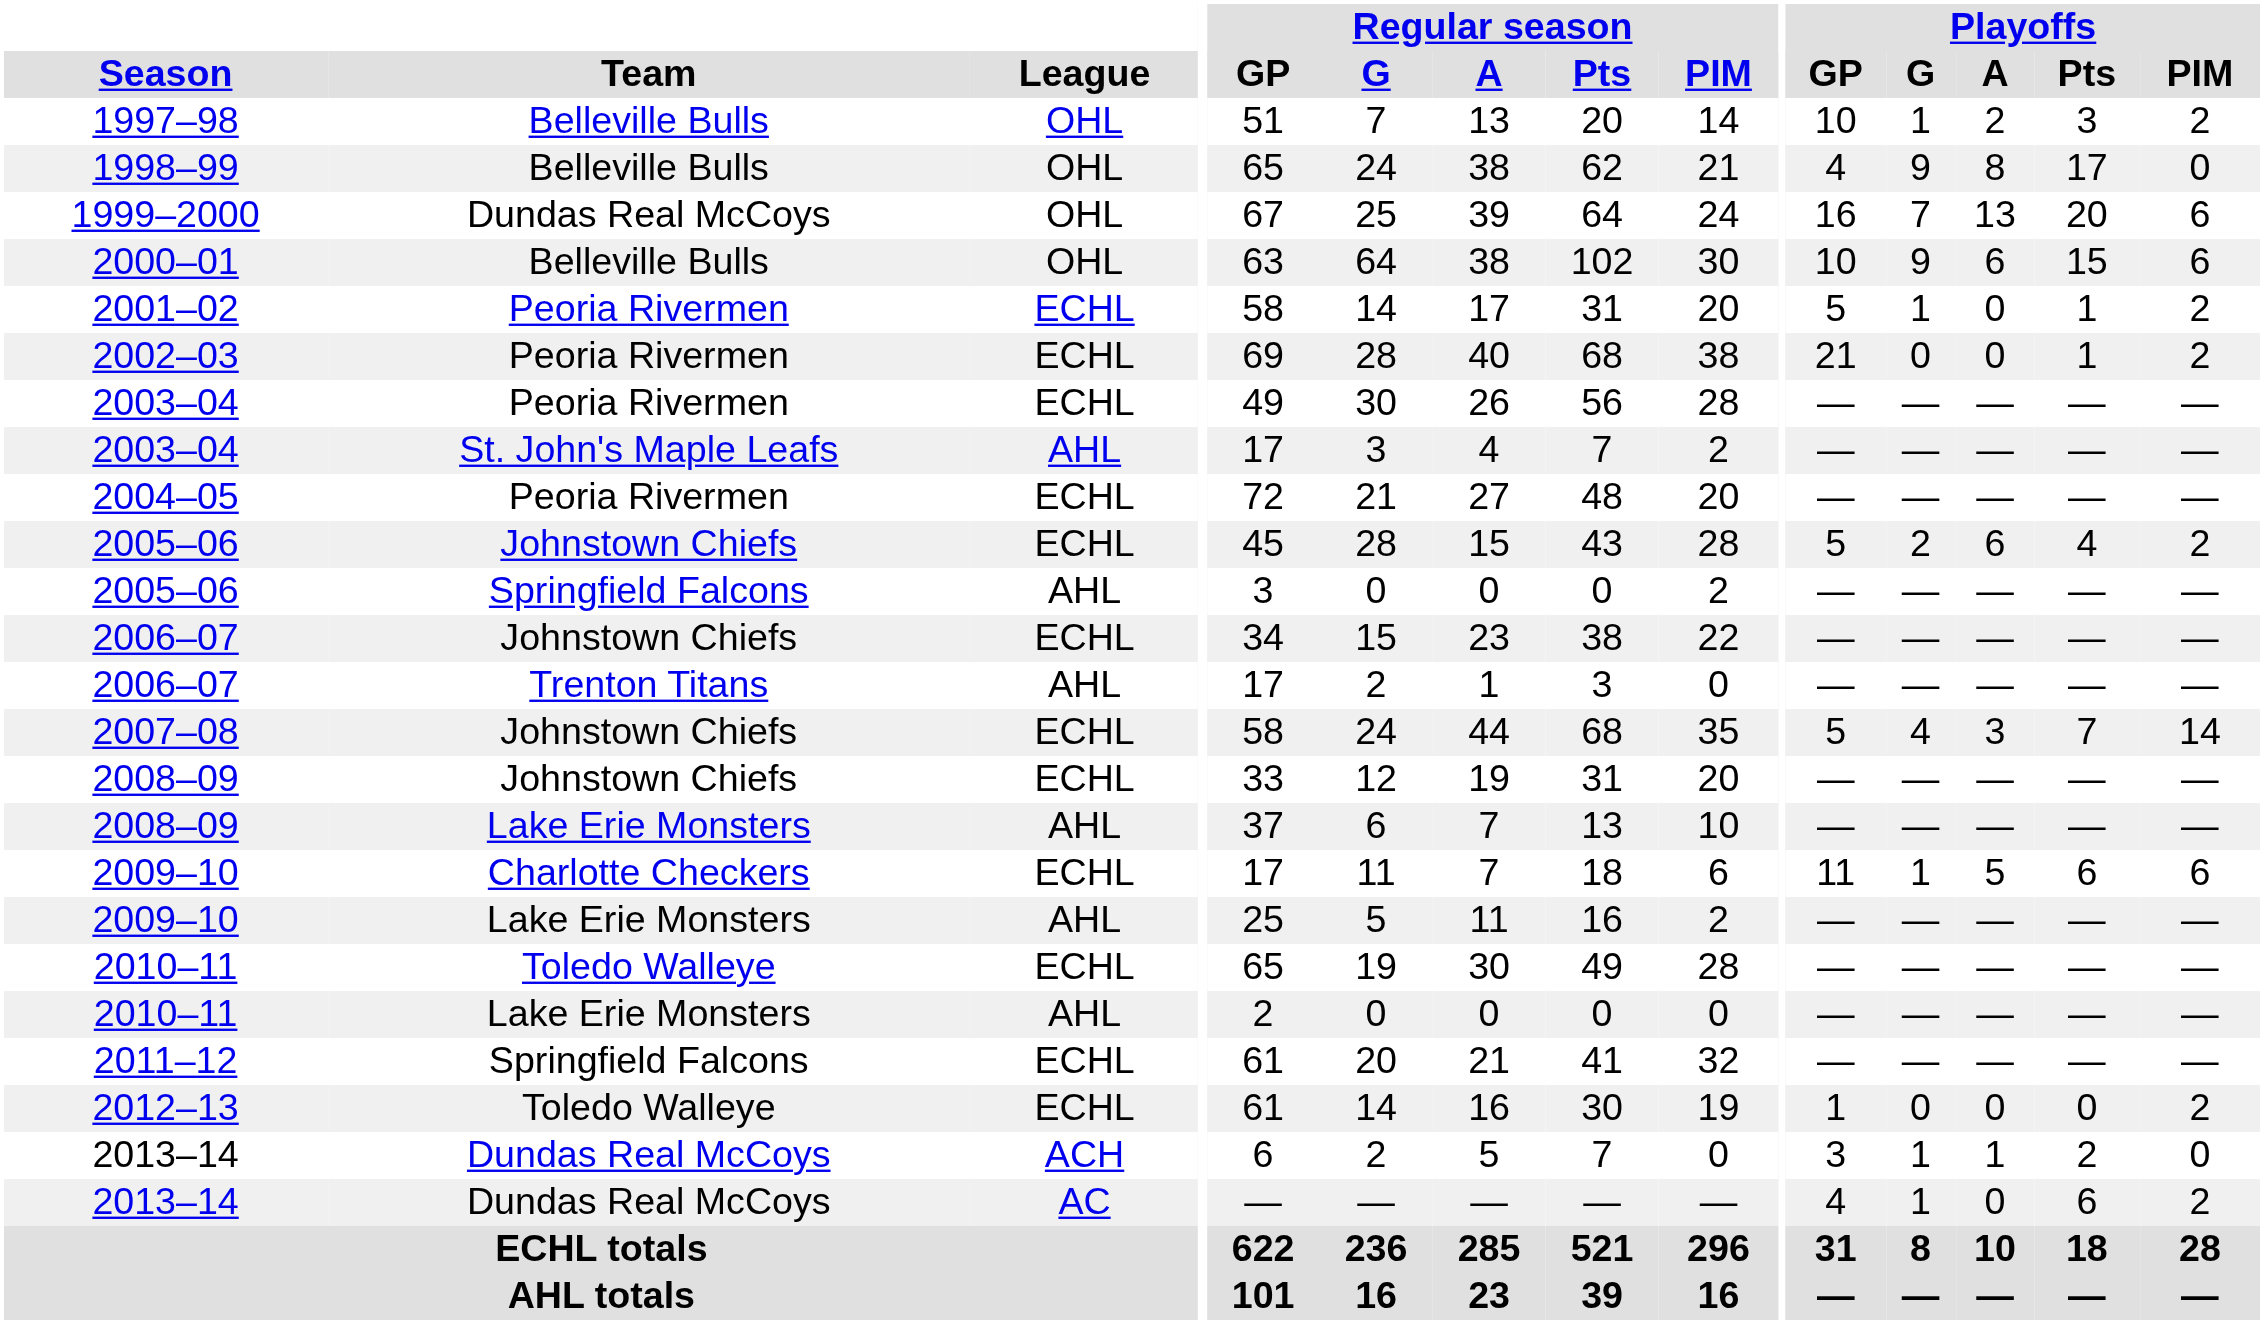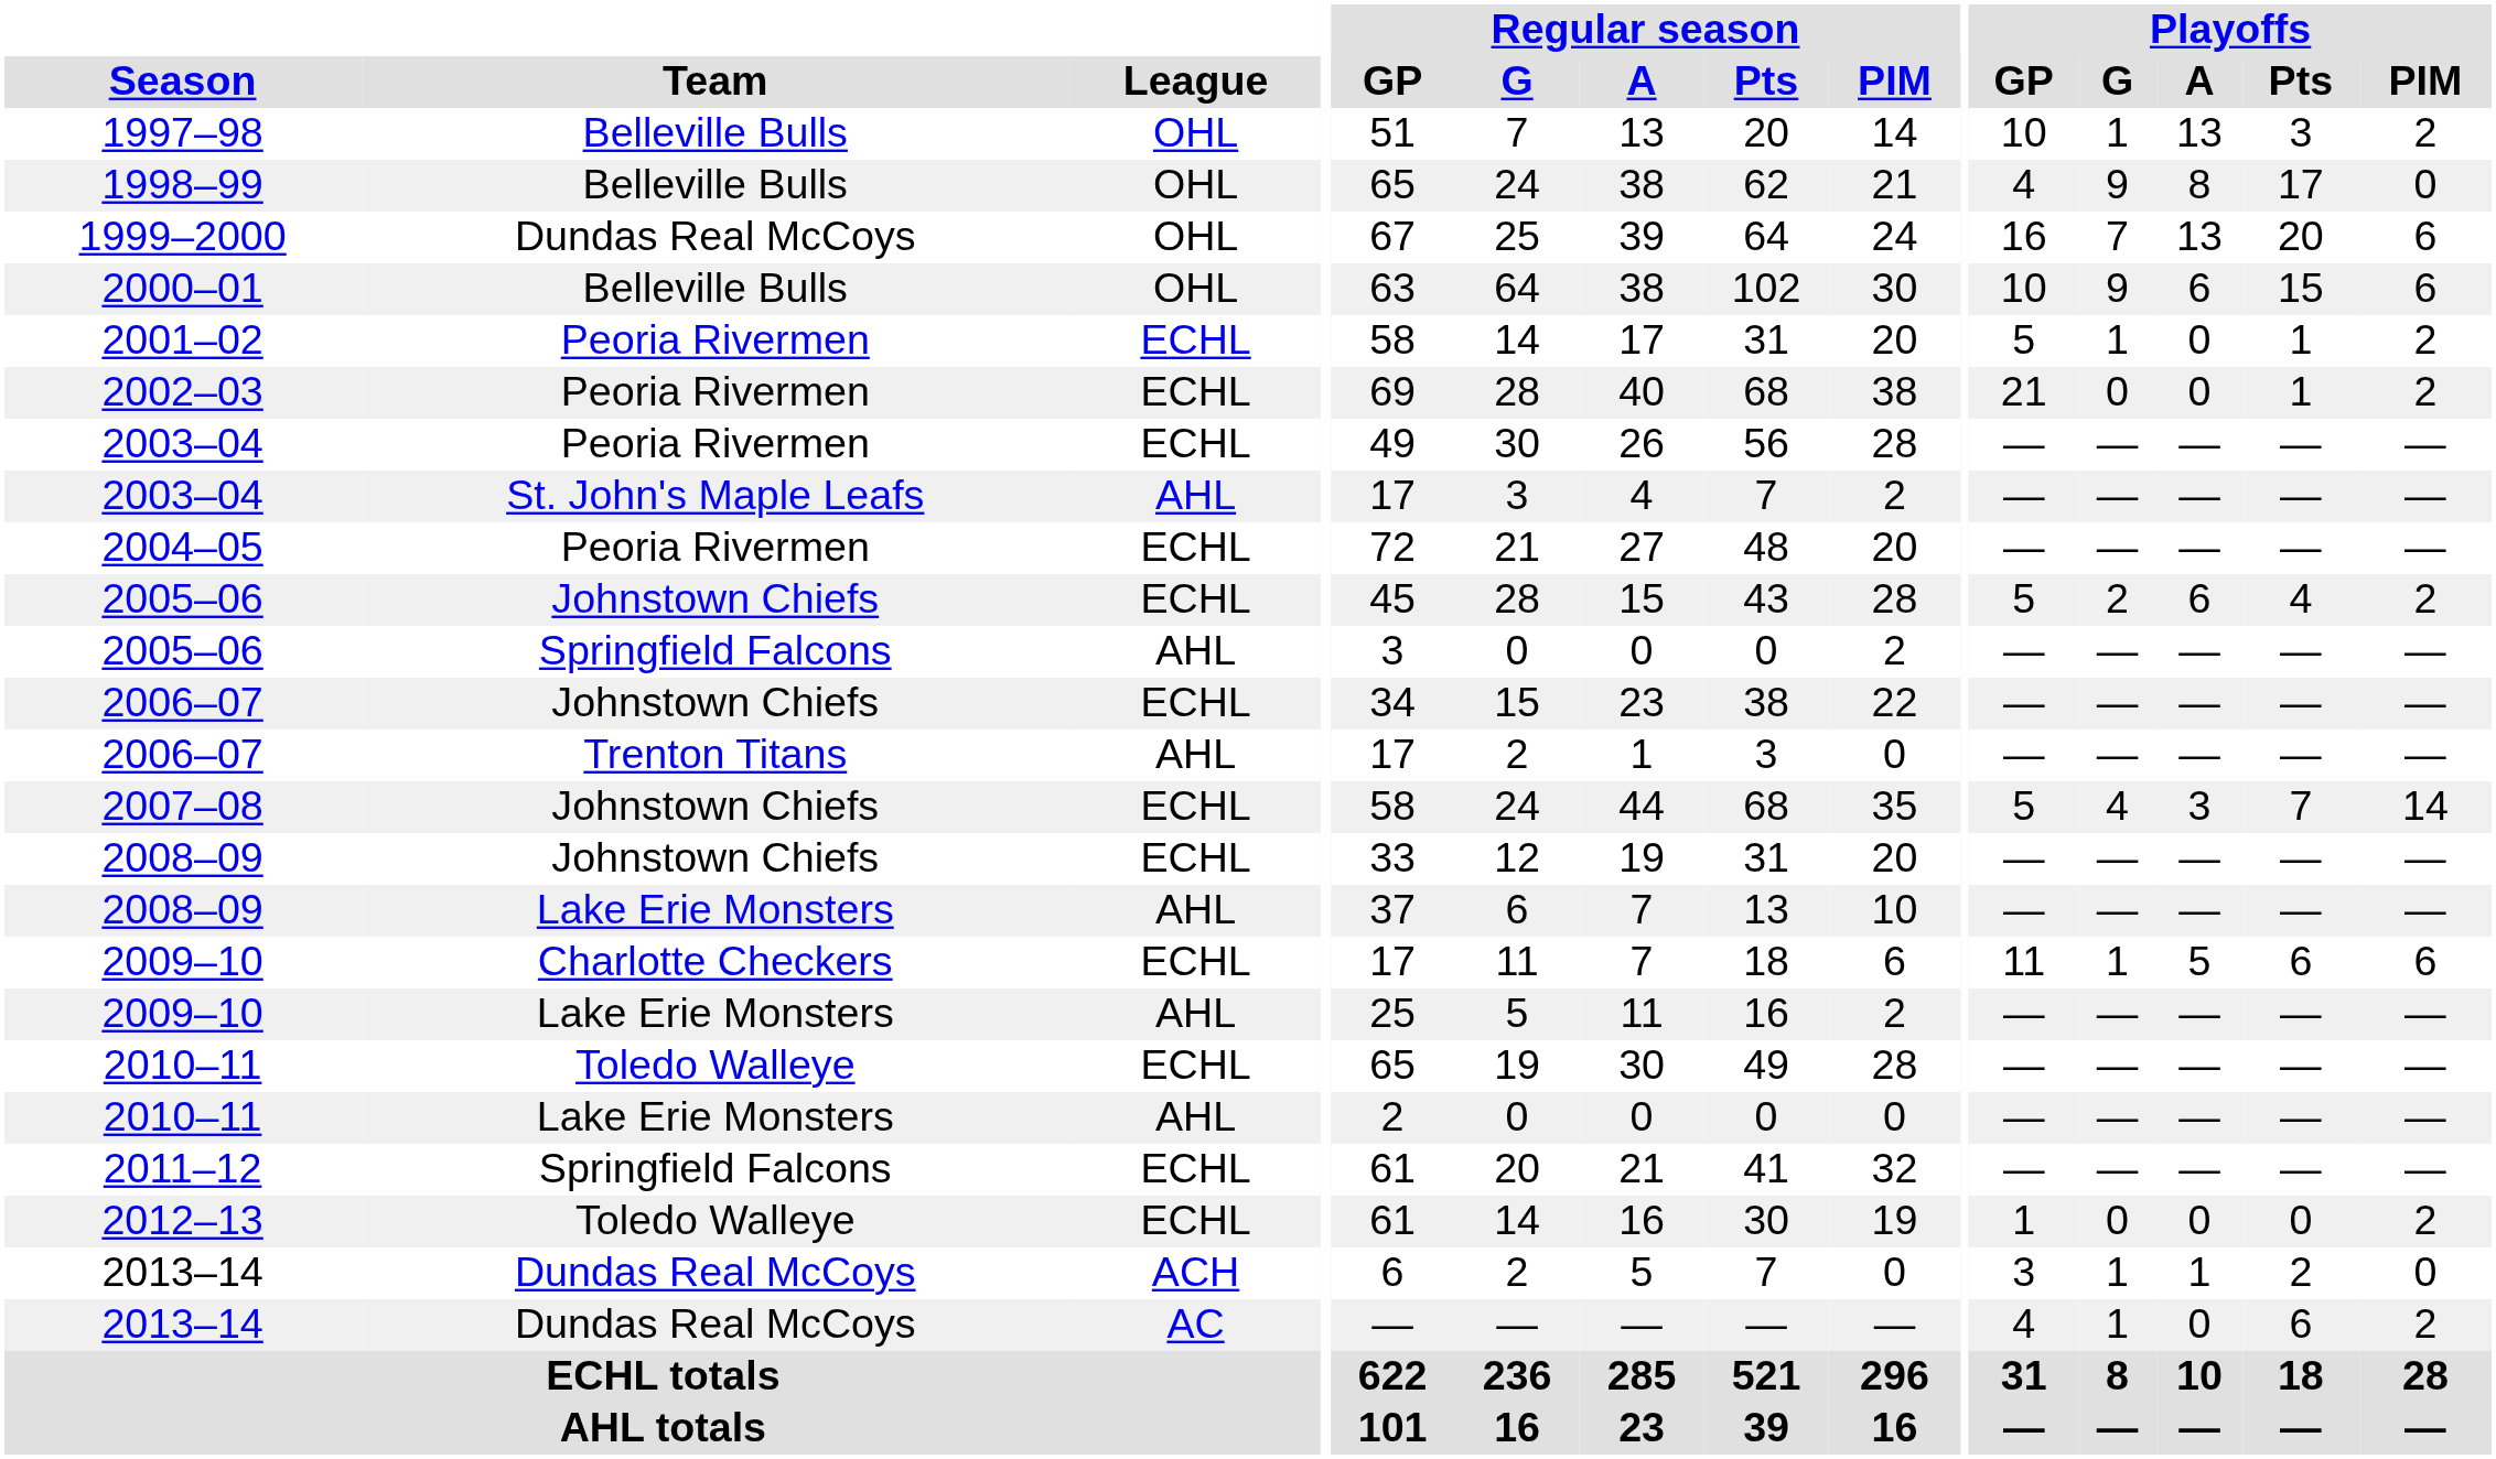 <table border="0" cellpadding="1" cellspacing="0" style="text-align:center; width:60em">
 <tr bgcolor="#e0e0e0">
 <th colspan="3" bgcolor="#ffffff"></th>
 <th rowspan="99" bgcolor="#ffffff"></th>
 <th colspan="5"><a href='#'>Regular season</a></th>
 <th rowspan="99" bgcolor="#ffffff"></th>
 <th colspan="5"><a href='#'>Playoffs</a></th>
 </tr>
 <tr bgcolor="#e0e0e0">
 <th><a href='#'>Season</a></th>
 <th>Team</th>
 <th>League</th>
 <th>GP</th>
 <th><a href='#'>G</a></th>
 <th><a href='#'>A</a></th>
 <th><a href='#'>Pts</a></th>
 <th><a href='#'>PIM</a></th>
 <th>GP</th>
 <th>G</th>
 <th>A</th>
 <th>Pts</th>
 <th>PIM</th>
 </tr>
 <tr>
 <td><a href='#'>1997–98</a></td>
 <td><a href='#'>Belleville Bulls</a></td>
 <td><a href='#'>OHL</a></td>
 <td>51</td>
 <td>7</td>
 <td>13</td>
 <td>20</td>
 <td>14</td>
 <td>10</td>
 <td>1</td>
-<td>2</td>
+<td>13</td>
 <td>3</td>
 <td>2</td>
 </tr>
 <tr bgcolor="#f0f0f0">
 <td><a href='#'>1998–99</a></td>
 <td>Belleville Bulls</td>
 <td>OHL</td>
 <td>65</td>
 <td>24</td>
 <td>38</td>
 <td>62</td>
 <td>21</td>
 <td>4</td>
 <td>9</td>
 <td>8</td>
 <td>17</td>
 <td>0</td>
 </tr>
 <tr>
 <td><a href='#'>1999–2000</a></td>
 <td>Dundas Real McCoys</td>
 <td>OHL</td>
 <td>67</td>
 <td>25</td>
 <td>39</td>
 <td>64</td>
 <td>24</td>
 <td>16</td>
 <td>7</td>
 <td>13</td>
 <td>20</td>
 <td>6</td>
 </tr>
 <tr bgcolor="#f0f0f0">
 <td><a href='#'>2000–01</a></td>
 <td>Belleville Bulls</td>
 <td>OHL</td>
 <td>63</td>
 <td>64</td>
 <td>38</td>
 <td>102</td>
 <td>30</td>
 <td>10</td>
 <td>9</td>
 <td>6</td>
 <td>15</td>
 <td>6</td>
 </tr>
 <tr>
 <td><a href='#'>2001–02</a></td>
 <td><a href='#'>Peoria Rivermen</a></td>
 <td><a href='#'>ECHL</a></td>
 <td>58</td>
 <td>14</td>
 <td>17</td>
 <td>31</td>
 <td>20</td>
 <td>5</td>
 <td>1</td>
 <td>0</td>
 <td>1</td>
 <td>2</td>
 </tr>
 <tr bgcolor="#f0f0f0">
 <td><a href='#'>2002–03</a></td>
 <td>Peoria Rivermen</td>
 <td>ECHL</td>
 <td>69</td>
 <td>28</td>
 <td>40</td>
 <td>68</td>
 <td>38</td>
 <td>21</td>
 <td>0</td>
 <td>0</td>
 <td>1</td>
 <td>2</td>
 </tr>
 <tr>
 <td><a href='#'>2003–04</a></td>
 <td>Peoria Rivermen</td>
 <td>ECHL</td>
 <td>49</td>
 <td>30</td>
 <td>26</td>
 <td>56</td>
 <td>28</td>
 <td>—</td>
 <td>—</td>
 <td>—</td>
 <td>—</td>
 <td>—</td>
 </tr>
 <tr bgcolor="#f0f0f0">
 <td><a href='#'>2003–04</a></td>
 <td><a href='#'>St. John's Maple Leafs</a></td>
 <td><a href='#'>AHL</a></td>
 <td>17</td>
 <td>3</td>
 <td>4</td>
 <td>7</td>
 <td>2</td>
 <td>—</td>
 <td>—</td>
 <td>—</td>
 <td>—</td>
 <td>—</td>
 </tr>
 <tr>
 <td><a href='#'>2004–05</a></td>
 <td>Peoria Rivermen</td>
 <td>ECHL</td>
 <td>72</td>
 <td>21</td>
 <td>27</td>
 <td>48</td>
 <td>20</td>
 <td>—</td>
 <td>—</td>
 <td>—</td>
 <td>—</td>
 <td>—</td>
 </tr>
 <tr bgcolor="#f0f0f0">
 <td><a href='#'>2005–06</a></td>
 <td><a href='#'>Johnstown Chiefs</a></td>
 <td>ECHL</td>
 <td>45</td>
 <td>28</td>
 <td>15</td>
 <td>43</td>
 <td>28</td>
 <td>5</td>
 <td>2</td>
 <td>6</td>
 <td>4</td>
 <td>2</td>
 </tr>
 <tr>
 <td><a href='#'>2005–06</a></td>
 <td><a href='#'>Springfield Falcons</a></td>
 <td>AHL</td>
 <td>3</td>
 <td>0</td>
 <td>0</td>
 <td>0</td>
 <td>2</td>
 <td>—</td>
 <td>—</td>
 <td>—</td>
 <td>—</td>
 <td>—</td>
 </tr>
 <tr bgcolor="#f0f0f0">
 <td><a href='#'>2006–07</a></td>
 <td>Johnstown Chiefs</td>
 <td>ECHL</td>
 <td>34</td>
 <td>15</td>
 <td>23</td>
 <td>38</td>
 <td>22</td>
 <td>—</td>
 <td>—</td>
 <td>—</td>
 <td>—</td>
 <td>—</td>
 </tr>
 <tr>
 <td><a href='#'>2006–07</a></td>
 <td><a href='#'>Trenton Titans</a></td>
 <td>AHL</td>
 <td>17</td>
 <td>2</td>
 <td>1</td>
 <td>3</td>
 <td>0</td>
 <td>—</td>
 <td>—</td>
 <td>—</td>
 <td>—</td>
 <td>—</td>
 </tr>
 <tr bgcolor="#f0f0f0">
 <td><a href='#'>2007–08</a></td>
 <td>Johnstown Chiefs</td>
 <td>ECHL</td>
 <td>58</td>
 <td>24</td>
 <td>44</td>
 <td>68</td>
 <td>35</td>
 <td>5</td>
 <td>4</td>
 <td>3</td>
 <td>7</td>
 <td>14</td>
 </tr>
 <tr>
 <td><a href='#'>2008–09</a></td>
 <td>Johnstown Chiefs</td>
 <td>ECHL</td>
 <td>33</td>
 <td>12</td>
 <td>19</td>
 <td>31</td>
 <td>20</td>
 <td>—</td>
 <td>—</td>
 <td>—</td>
 <td>—</td>
 <td>—</td>
 </tr>
 <tr bgcolor="#f0f0f0">
 <td><a href='#'>2008–09</a></td>
 <td><a href='#'>Lake Erie Monsters</a></td>
 <td>AHL</td>
 <td>37</td>
 <td>6</td>
 <td>7</td>
 <td>13</td>
 <td>10</td>
 <td>—</td>
 <td>—</td>
 <td>—</td>
 <td>—</td>
 <td>—</td>
 </tr>
 <tr>
 <td><a href='#'>2009–10</a></td>
 <td><a href='#'>Charlotte Checkers</a></td>
 <td>ECHL</td>
 <td>17</td>
 <td>11</td>
 <td>7</td>
 <td>18</td>
 <td>6</td>
 <td>11</td>
 <td>1</td>
 <td>5</td>
 <td>6</td>
 <td>6</td>
 </tr>
 <tr bgcolor="#f0f0f0">
 <td><a href='#'>2009–10</a></td>
 <td>Lake Erie Monsters</td>
 <td>AHL</td>
 <td>25</td>
 <td>5</td>
 <td>11</td>
 <td>16</td>
 <td>2</td>
 <td>—</td>
 <td>—</td>
 <td>—</td>
 <td>—</td>
 <td>—</td>
 </tr>
 <tr>
 <td><a href='#'>2010–11</a></td>
 <td><a href='#'>Toledo Walleye</a></td>
 <td>ECHL</td>
 <td>65</td>
 <td>19</td>
 <td>30</td>
 <td>49</td>
 <td>28</td>
 <td>—</td>
 <td>—</td>
 <td>—</td>
 <td>—</td>
 <td>—</td>
 </tr>
 <tr bgcolor="#f0f0f0">
 <td><a href='#'>2010–11</a></td>
 <td>Lake Erie Monsters</td>
 <td>AHL</td>
 <td>2</td>
 <td>0</td>
 <td>0</td>
 <td>0</td>
 <td>0</td>
 <td>—</td>
 <td>—</td>
 <td>—</td>
 <td>—</td>
 <td>—</td>
 </tr>
 <tr>
 <td><a href='#'>2011–12</a></td>
 <td>Springfield Falcons</td>
 <td>ECHL</td>
 <td>61</td>
 <td>20</td>
 <td>21</td>
 <td>41</td>
 <td>32</td>
 <td>—</td>
 <td>—</td>
 <td>—</td>
 <td>—</td>
 <td>—</td>
 </tr>
 <tr bgcolor="#f0f0f0">
 <td><a href='#'>2012–13</a></td>
 <td>Toledo Walleye</td>
 <td>ECHL</td>
 <td>61</td>
 <td>14</td>
 <td>16</td>
 <td>30</td>
 <td>19</td>
 <td>1</td>
 <td>0</td>
 <td>0</td>
 <td>0</td>
 <td>2</td>
 </tr>
 <tr>
 <td>2013–14</td>
 <td><a href='#'>Dundas Real McCoys</a></td>
 <td><a href='#'>ACH</a></td>
 <td>6</td>
 <td>2</td>
 <td>5</td>
 <td>7</td>
 <td>0</td>
 <td>3</td>
 <td>1</td>
 <td>1</td>
 <td>2</td>
 <td>0</td>
 </tr>
 <tr bgcolor="#f0f0f0">
 <td><a href='#'>2013–14</a></td>
 <td>Dundas Real McCoys</td>
 <td><a href='#'>AC</a></td>
 <td>—</td>
 <td>—</td>
 <td>—</td>
 <td>—</td>
 <td>—</td>
 <td>4</td>
 <td>1</td>
 <td>0</td>
 <td>6</td>
 <td>2</td>
 </tr>
 <tr bgcolor="#e0e0e0">
 <th colspan="3">ECHL totals</th>
 <th>622</th>
 <th>236</th>
 <th>285</th>
 <th>521</th>
 <th>296</th>
 <th>31</th>
 <th>8</th>
 <th>10</th>
 <th>18</th>
 <th>28</th>
 </tr>
 <tr bgcolor="#e0e0e0">
 <th colspan="3">AHL totals</th>
 <th>101</th>
 <th>16</th>
 <th>23</th>
 <th>39</th>
 <th>16</th>
 <th>—</th>
 <th>—</th>
 <th>—</th>
 <th>—</th>
 <th>—</th>
 </tr>
 </table>
